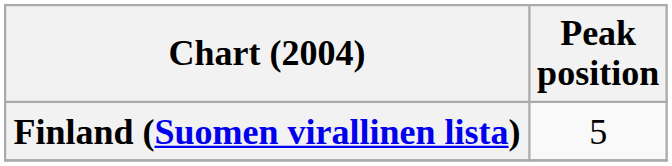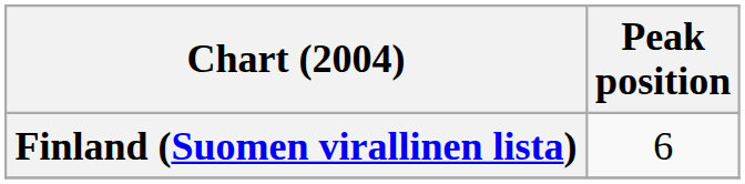 <table class="wikitable sortable plainrowheaders" style="text-align:center">
 <tr>
 <th scope="col">Chart (2004)</th>
 <th scope="col">Peak<br>position</th>
 </tr>
 <tr>
 <th scope="row">Finland (<a href='#'>Suomen virallinen lista</a>)</th>
-<td>5</td>
+<td>6</td>
 </tr>
 <tr>
 </tr>
 </table>
